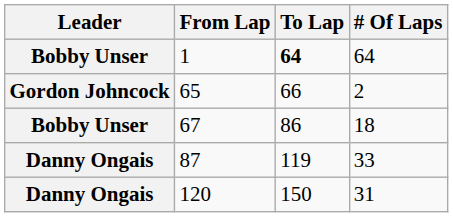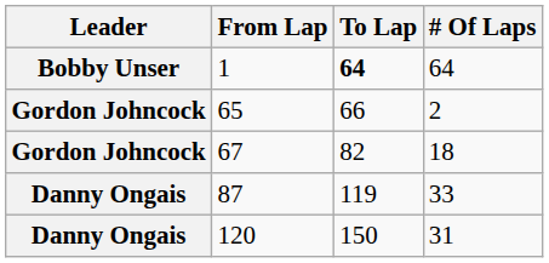 <table class="wikitable" style="font-size:95%;">
 <tr>
 <th>Leader</th>
 <th>From Lap</th>
 <th>To Lap</th>
 <th># Of Laps</th>
 </tr>
 <tr>
 <th>Bobby Unser</th>
 <td>1</td>
 <td><strong>64</strong></td>
 <td>64</td>
 </tr>
 <tr>
 <th>Gordon Johncock</th>
 <td>65</td>
 <td>66</td>
 <td>2</td>
 </tr>
 <tr>
-<th>Bobby Unser</th>
+<th>Gordon Johncock</th>
 <td>67</td>
-<td>86</td>
+<td>82</td>
 <td>18</td>
 </tr>
 <tr>
 <th>Danny Ongais</th>
 <td>87</td>
 <td>119</td>
 <td>33</td>
 </tr>
 <tr>
 <th>Danny Ongais</th>
 <td>120</td>
 <td>150</td>
 <td>31</td>
 </tr>
 </table>
